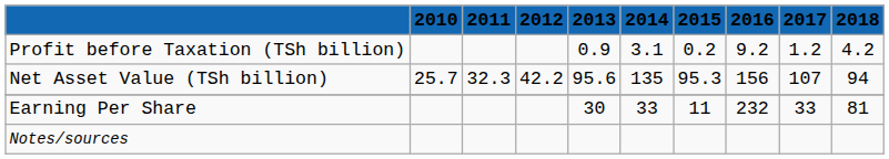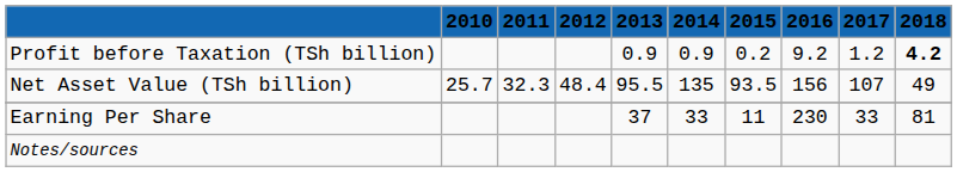 <table class="wikitable" style="margin:1em auto;">
 <tr style="text-align:center;">
 <th style="background: #1268B3;"></th>
 <th style="background: #1268B3;"><span>2010</span></th>
 <th style="background: #1268B3;"><span>2011</span></th>
 <th style="background: #1268B3;"><span>2012</span></th>
 <th style="background: #1268B3;"><span>2013</span></th>
 <th style="background: #1268B3;"><span>2014</span></th>
 <th style="background: #1268B3;"><span>2015</span></th>
 <th style="background: #1268B3;"><span>2016</span></th>
 <th style="background: #1268B3;"><span>2017</span></th>
 <th style="background: #1268B3;"><span>2018</span></th>
 </tr>
 <tr>
 <td>Profit before Taxation (TSh billion)</td>
 <td align="center"></td>
 <td align="center"></td>
 <td align="center"></td>
 <td align="center">0.9</td>
-<td align="center">3.1</td>
+<td align="center">0.9</td>
 <td align="center">0.2</td>
 <td align="center">9.2</td>
 <td align="center">1.2</td>
-<td align="center">4.2</td>
+<td align="center"><strong>4.2</strong></td>
 </tr>
 <tr>
 <td>Net Asset Value (TSh billion)</td>
 <td align="center">25.7</td>
 <td align="center">32.3</td>
-<td align="center">42.2</td>
-<td align="center">95.6</td>
+<td align="center">48.4</td>
+<td align="center">95.5</td>
 <td align="center">135</td>
-<td align="center">95.3</td>
+<td align="center">93.5</td>
 <td align="center">156</td>
 <td align="center">107</td>
-<td align="center">94</td>
+<td align="center">49</td>
 </tr>
 <tr>
 </tr>
 <tr>
 <td>Earning Per Share</td>
 <td align="center"></td>
 <td align="center"></td>
 <td align="center"></td>
-<td align="center">30</td>
+<td align="center">37</td>
 <td align="center">33</td>
 <td align="center">11</td>
-<td align="center">232</td>
+<td align="center">230</td>
 <td align="center">33</td>
 <td align="center">81</td>
 </tr>
 <tr>
 <td><small><em>Notes/sources</em></small></td>
 <td align="center"></td>
 <td align="center"></td>
 <td align="center"></td>
 <td align="center"></td>
 <td align="center"></td>
 <td align="center"></td>
 <td align="center"></td>
 <td align="center"></td>
 <td align="center"></td>
 </tr>
 </table>
